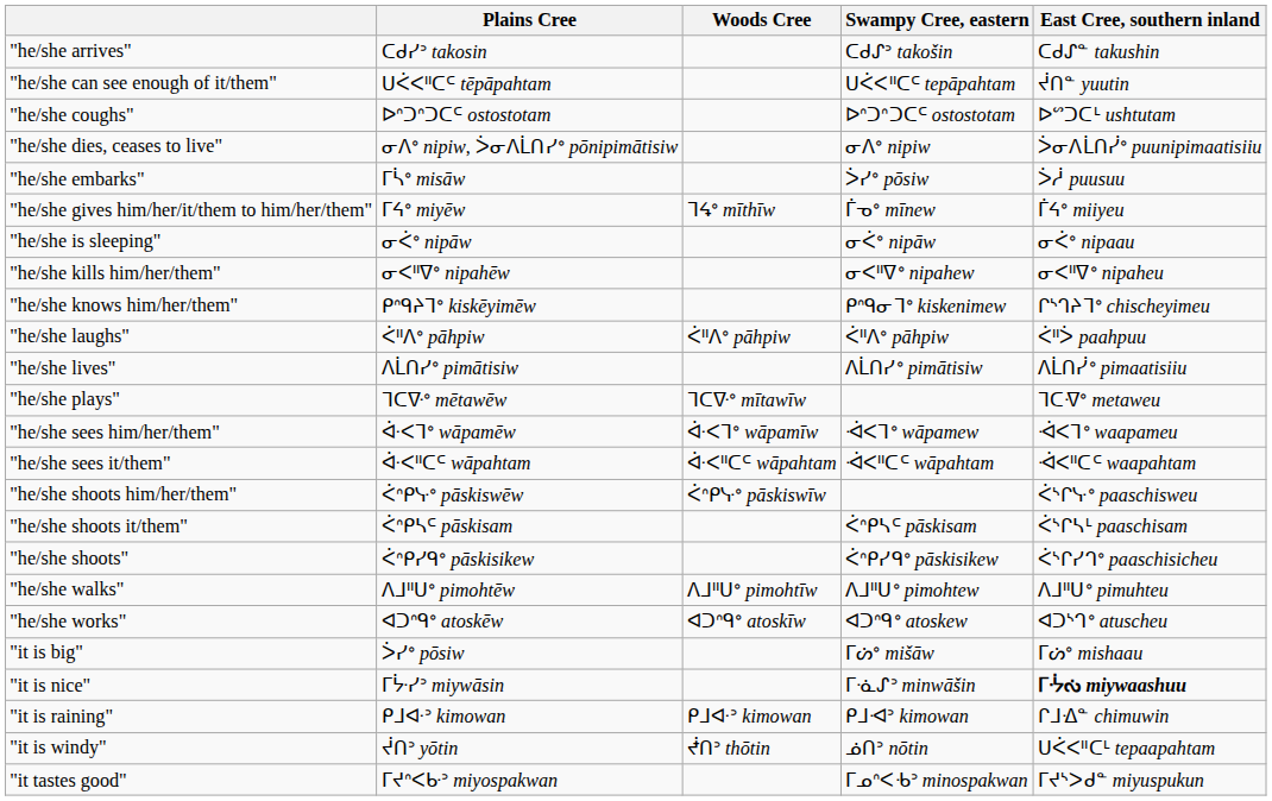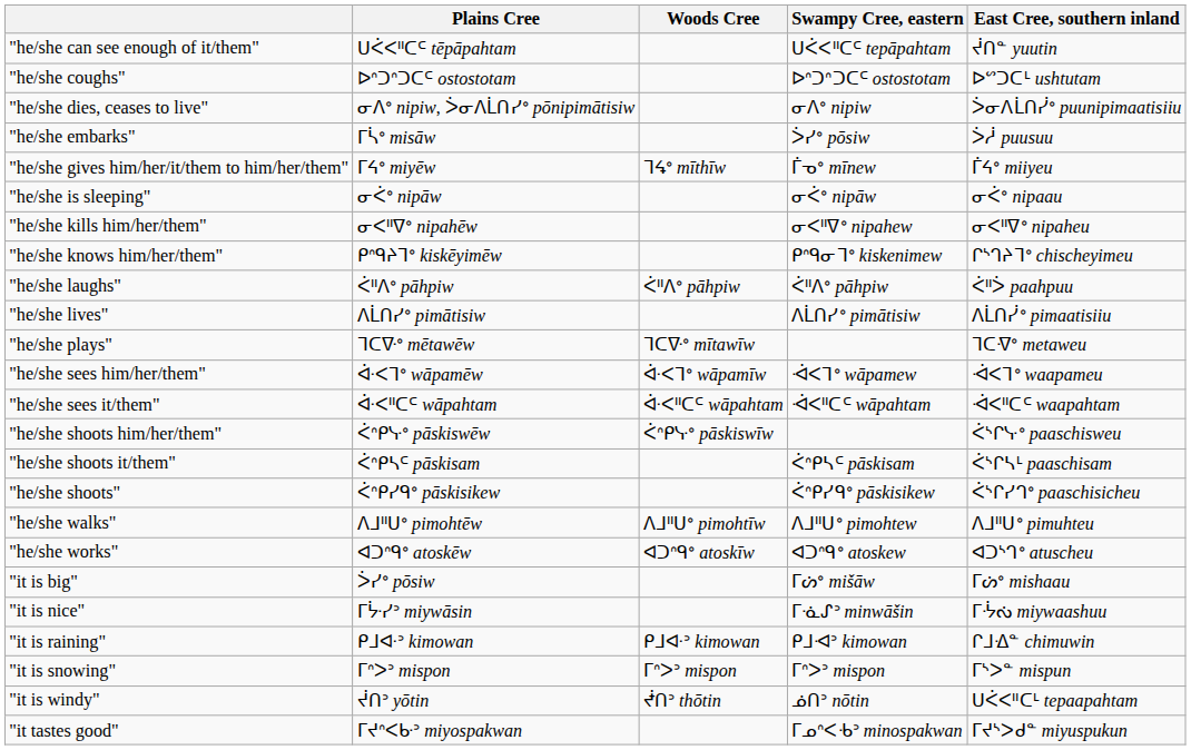 <table class="wikitable">
 <tr>
 <th></th>
 <th>Plains Cree</th>
 <th>Woods Cree</th>
 <th>Swampy Cree, eastern</th>
 <th>East Cree, southern inland</th>
-</tr>
-<tr>
-<td>"he/she arrives"</td>
-<td>ᑕᑯᓯᐣ <em>takosin</em></td>
-<td></td>
-<td>ᑕᑯᔑᐣ <em>takošin</em></td>
-<td>ᑕᑯᔑᓐ <em>takushin</em></td>
 </tr>
 <tr>
 <td>"he/she can see enough of it/them"</td>
 <td>ᑌᐹᐸᐦᑕᒼ <em>tēpāpahtam</em></td>
 <td></td>
 <td>ᑌᐹᐸᐦᑕᒼ <em>tepāpahtam</em></td>
 <td>ᔫᑎᓐ <em>yuutin</em></td>
 </tr>
 <tr>
 <td>"he/she coughs"</td>
 <td>ᐅᐢᑐᐢᑐᑕᒼ <em>ostostotam</em></td>
 <td></td>
 <td>ᐅᐢᑐᐢᑐᑕᒼ <em>ostostotam</em></td>
 <td>ᐅᔥᑐᑕᒻ <em>ushtutam</em></td>
 </tr>
 <tr>
 <td>"he/she dies, ceases to live"</td>
 <td>ᓂᐱᐤ <em>nipiw</em>, ᐴᓂᐱᒫᑎᓯᐤ <em>pōnipimātisiw</em></td>
 <td></td>
 <td>ᓂᐱᐤ <em>nipiw</em></td>
 <td>ᐴᓂᐱᒫᑎᓰᐤ <em>puunipimaatisiiu</em></td>
 </tr>
 <tr>
 <td>"he/she embarks"</td>
 <td>ᒥᓵᐤ <em>misāw</em></td>
 <td></td>
 <td>ᐴᓯᐤ <em>pōsiw</em></td>
 <td>ᐴᓲ <em>puusuu</em></td>
 </tr>
 <tr>
 <td>"he/she gives him/her/it/them to him/her/them"</td>
 <td>ᒥᔦᐤ <em>miyēw</em></td>
 <td>ᒣᖧᐤ <em>mīthīw</em></td>
 <td>ᒦᓀᐤ <em>mīnew</em></td>
 <td>ᒦᔦᐤ <em>miiyeu</em></td>
 </tr>
 <tr>
 <td>"he/she is sleeping"</td>
 <td>ᓂᐹᐤ <em>nipāw</em></td>
 <td></td>
 <td>ᓂᐹᐤ <em>nipāw</em></td>
 <td>ᓂᐹᐤ <em>nipaau</em></td>
 </tr>
 <tr>
 <td>"he/she kills him/her/them"</td>
 <td>ᓂᐸᐦᐁᐤ <em>nipahēw</em></td>
 <td></td>
 <td>ᓂᐸᐦᐁᐤ <em>nipahew</em></td>
 <td>ᓂᐸᐦᐁᐤ <em>nipaheu</em></td>
 </tr>
 <tr>
 <td>"he/she knows him/her/them"</td>
 <td>ᑭᐢᑫᔨᒣᐤ <em>kiskēyimēw</em></td>
 <td></td>
 <td>ᑭᐢᑫᓂᒣᐤ <em>kiskenimew</em></td>
 <td>ᒋᔅᒉᔨᒣᐤ <em>chischeyimeu</em></td>
 </tr>
 <tr>
 <td>"he/she laughs"</td>
 <td>ᐹᐦᐱᐤ <em>pāhpiw</em></td>
 <td>ᐹᐦᐱᐤ <em>pāhpiw</em></td>
 <td>ᐹᐦᐱᐤ <em>pāhpiw</em></td>
 <td>ᐹᐦᐴ <em>paahpuu</em></td>
 </tr>
 <tr>
 <td>"he/she lives"</td>
 <td>ᐱᒫᑎᓯᐤ <em>pimātisiw</em></td>
 <td></td>
 <td>ᐱᒫᑎᓯᐤ <em>pimātisiw</em></td>
 <td>ᐱᒫᑎᓰᐤ <em>pimaatisiiu</em></td>
 </tr>
 <tr>
 <td>"he/she plays"</td>
 <td>ᒣᑕᐍᐤ <em>mētawēw</em></td>
 <td>ᒣᑕᐍᐤ <em>mītawīw</em></td>
 <td></td>
 <td>ᒣᑕᐌᐤ <em>metaweu</em></td>
 </tr>
 <tr>
 <td>"he/she sees him/her/them"</td>
 <td>ᐚᐸᒣᐤ <em>wāpamēw</em></td>
 <td>ᐚᐸᒣᐤ <em>wāpamīw</em></td>
 <td>ᐙᐸᒣᐤ <em>wāpamew</em></td>
 <td>ᐙᐸᒣᐤ <em>waapameu</em></td>
 </tr>
 <tr>
 <td>"he/she sees it/them"</td>
 <td>ᐚᐸᐦᑕᒼ <em>wāpahtam</em></td>
 <td>ᐚᐸᐦᑕᒼ <em>wāpahtam</em></td>
 <td>ᐙᐸᐦᑕᒼ <em>wāpahtam</em></td>
 <td>ᐙᐸᐦᑕᒼ <em>waapahtam</em></td>
 </tr>
 <tr>
 <td>"he/she shoots him/her/them"</td>
 <td>ᐹᐢᑭᓷᐤ <em>pāskiswēw</em></td>
 <td>ᐹᐢᑭᓷᐤ <em>pāskiswīw</em></td>
 <td></td>
 <td>ᐹᔅᒋᓷᐤ <em>paaschisweu</em></td>
 </tr>
 <tr>
 <td>"he/she shoots it/them"</td>
 <td>ᐹᐢᑭᓴᒼ <em>pāskisam</em></td>
 <td></td>
 <td>ᐹᐢᑭᓴᒼ <em>pāskisam</em></td>
 <td>ᐹᔅᒋᓴᒻ <em>paaschisam</em></td>
 </tr>
 <tr>
 <td>"he/she shoots"</td>
 <td>ᐹᐢᑭᓯᑫᐤ <em>pāskisikew</em></td>
 <td></td>
 <td>ᐹᐢᑭᓯᑫᐤ <em>pāskisikew</em></td>
 <td>ᐹᔅᒋᓯᒉᐤ <em>paaschisicheu</em></td>
 </tr>
 <tr>
 <td>"he/she walks"</td>
 <td>ᐱᒧᐦᑌᐤ <em>pimohtēw</em></td>
 <td>ᐱᒧᐦᑌᐤ <em>pimohtīw</em></td>
 <td>ᐱᒧᐦᑌᐤ <em>pimohtew</em></td>
 <td>ᐱᒧᐦᑌᐤ <em>pimuhteu</em></td>
 </tr>
 <tr>
 <td>"he/she works"</td>
 <td>ᐊᑐᐢᑫᐤ <em>atoskēw</em></td>
 <td>ᐊᑐᐢᑫᐤ <em>atoskīw</em></td>
 <td>ᐊᑐᐢᑫᐤ <em>atoskew</em></td>
 <td>ᐊᑐᔅᒉᐤ <em>atuscheu</em></td>
 </tr>
 <tr>
 <td>"it is big"</td>
 <td>ᐴᓯᐤ <em>pōsiw</em></td>
 <td></td>
 <td>ᒥᔖᐤ <em>mišāw</em></td>
 <td>ᒥᔖᐤ <em>mishaau</em></td>
 </tr>
 <tr>
 <td>"it is nice"</td>
 <td>ᒥᔼᓯᐣ <em>miywāsin</em></td>
 <td></td>
 <td>ᒥᓍᔑᐣ <em>minwāšin</em></td>
-<td><strong>ᒥᔻᔔ <em>miywaashuu</em></strong></td>
+<td>ᒥᔻᔔ <em>miywaashuu</em></td>
 </tr>
 <tr>
 <td>"it is raining"</td>
 <td>ᑭᒧᐘᐣ <em>kimowan</em></td>
 <td>ᑭᒧᐘᐣ <em>kimowan</em></td>
 <td>ᑭᒧᐗᐣ <em>kimowan</em></td>
 <td>ᒋᒧᐎᓐ <em>chimuwin</em></td>
+</tr>
+<tr>
+<td>"it is snowing"</td>
+<td>ᒥᐢᐳᐣ <em>mispon</em></td>
+<td>ᒥᐢᐳᐣ <em>mispon</em></td>
+<td>ᒥᐢᐳᐣ <em>mispon</em></td>
+<td>ᒥᔅᐳᓐ <em>mispun</em></td>
 </tr>
 <tr>
 <td>"it is windy"</td>
 <td>ᔫᑎᐣ <em>yōtin</em></td>
 <td>ᖫᑎᐣ <em>thōtin</em></td>
 <td>ᓅᑎᐣ <em>nōtin</em></td>
 <td>ᑌᐹᐸᐦᑕᒻ <em>tepaapahtam</em></td>
 </tr>
 <tr>
 <td>"it tastes good"</td>
 <td>ᒥᔪᐢᐸᑿᐣ <em>miyospakwan</em></td>
 <td></td>
 <td>ᒥᓄᐢᐸᑾᐣ <em>minospakwan</em></td>
 <td>ᒥᔪᔅᐳᑯᓐ <em>miyuspukun</em></td>
 </tr>
 </table>
